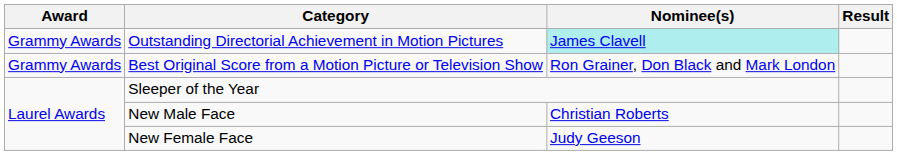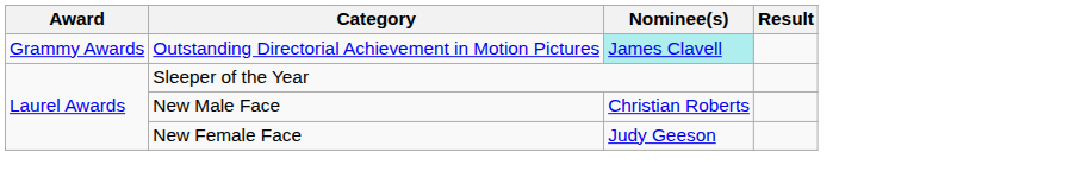 <table class="wikitable plainrowheaders">
 <tr>
 <th>Award</th>
 <th>Category</th>
 <th>Nominee(s)</th>
 <th>Result</th>
 </tr>
 <tr>
 <td><a href='#'>Grammy Awards</a></td>
 <td><a href='#'>Outstanding Directorial Achievement in Motion Pictures</a></td>
 <td style="background: paleturquoise;"><a href='#'>James Clavell</a></td>
-<td></td>
-</tr>
-<tr>
-<td><a href='#'>Grammy Awards</a></td>
-<td><a href='#'>Best Original Score from a Motion Picture or Television Show</a></td>
-<td><a href='#'>Ron Grainer</a>, <a href='#'>Don Black</a> and <a href='#'>Mark London</a></td>
 <td></td>
 </tr>
 <tr>
 <td rowspan="3"><a href='#'>Laurel Awards</a></td>
 <td colspan="2">Sleeper of the Year</td>
 <td></td>
 </tr>
 <tr>
 <td>New Male Face</td>
 <td><a href='#'>Christian Roberts</a></td>
 <td></td>
 </tr>
 <tr>
 <td>New Female Face</td>
 <td><a href='#'>Judy Geeson</a></td>
 <td></td>
 </tr>
 </table>
